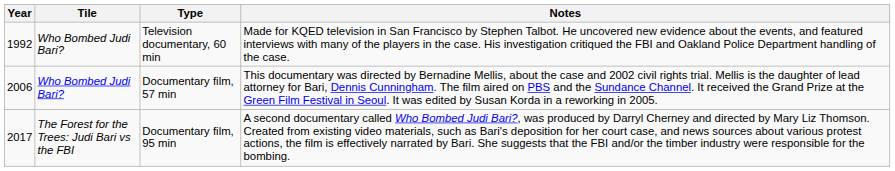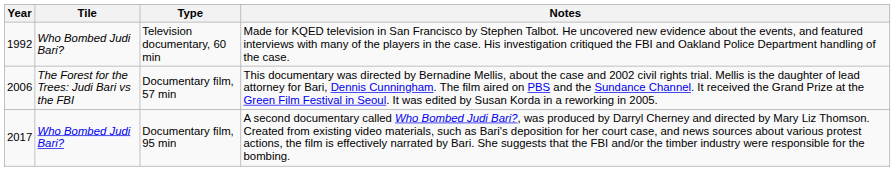 <table class="wikitable sortable">
 <tr>
 <th>Year</th>
 <th>Tile</th>
 <th>Type</th>
 <th>Notes</th>
 </tr>
 <tr>
 <td>1992</td>
 <td><em>Who Bombed Judi Bari?</em></td>
 <td>Television documentary, 60 min</td>
 <td>Made for KQED television in San Francisco by Stephen Talbot. He uncovered new evidence about the events, and featured interviews with many of the players in the case. His investigation critiqued the FBI and Oakland Police Department handling of the case.</td>
 </tr>
 <tr>
 <td>2006</td>
-<td><em><a href='#'>Who Bombed Judi Bari?</a></em></td>
+<td><em>The Forest for the Trees: Judi Bari vs the FBI</em></td>
 <td>Documentary film, 57 min</td>
 <td>This documentary was directed by Bernadine Mellis, about the case and 2002 civil rights trial. Mellis is the daughter of lead attorney for Bari, <a href='#'>Dennis Cunningham</a>. The film aired on <a href='#'>PBS</a> and the <a href='#'>Sundance Channel</a>. It received the Grand Prize at the <a href='#'>Green Film Festival in Seoul</a>. It was edited by Susan Korda in a reworking in 2005.</td>
 </tr>
 <tr>
 <td>2017</td>
-<td><em>The Forest for the Trees: Judi Bari vs the FBI</em></td>
+<td><em><a href='#'>Who Bombed Judi Bari?</a></em></td>
 <td>Documentary film, 95 min</td>
 <td>A second documentary called <em><a href='#'>Who Bombed Judi Bari?</a></em>, was produced by Darryl Cherney and directed by Mary Liz Thomson. Created from existing video materials, such as Bari's deposition for her court case, and news sources about various protest actions, the film is effectively narrated by Bari. She suggests that the FBI and/or the timber industry were responsible for the bombing.</td>
 </tr>
 </table>
